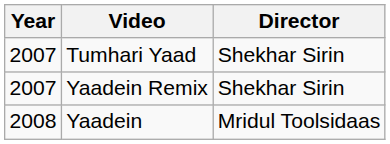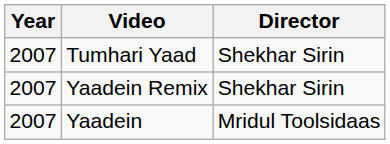 <table class="wikitable" border="1">
 <tr>
 <th>Year</th>
 <th>Video</th>
 <th>Director</th>
 </tr>
 <tr>
 <td>2007</td>
 <td>Tumhari Yaad</td>
 <td>Shekhar Sirin</td>
 </tr>
 <tr>
 <td>2007</td>
 <td>Yaadein Remix</td>
 <td>Shekhar Sirin</td>
 </tr>
 <tr>
-<td>2008</td>
+<td>2007</td>
 <td>Yaadein</td>
 <td>Mridul Toolsidaas</td>
 </tr>
 </table>
